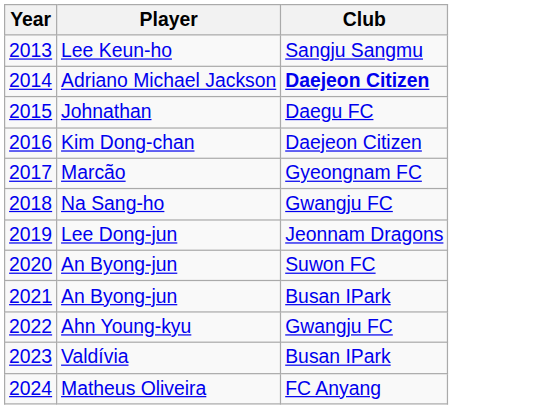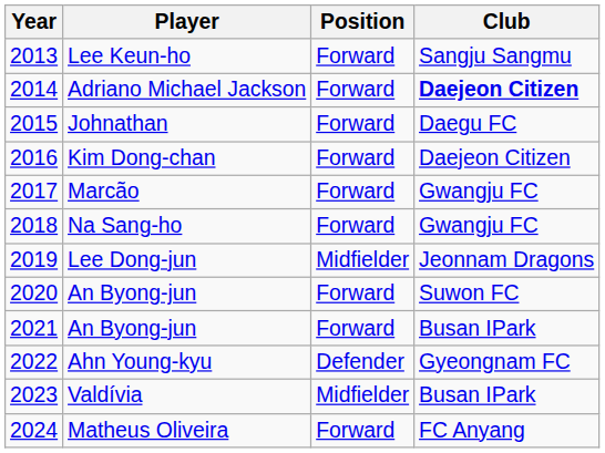 <table class="wikitable">
 <tr>
 <th>Year</th>
 <th>Player</th>
+<th>Position</th>
 <th>Club</th>
 </tr>
 <tr>
 <td><a href='#'>2013</a></td>
 <td> <a href='#'>Lee Keun-ho</a></td>
+<td><a href='#'>Forward</a></td>
 <td><a href='#'>Sangju Sangmu</a></td>
 </tr>
 <tr>
 <td><a href='#'>2014</a></td>
 <td> <a href='#'>Adriano Michael Jackson</a></td>
+<td><a href='#'>Forward</a></td>
 <td><strong><a href='#'>Daejeon Citizen</a></strong></td>
 </tr>
 <tr>
 <td><a href='#'>2015</a></td>
 <td> <a href='#'>Johnathan</a></td>
+<td><a href='#'>Forward</a></td>
 <td><a href='#'>Daegu FC</a></td>
 </tr>
 <tr>
 <td><a href='#'>2016</a></td>
 <td> <a href='#'>Kim Dong-chan</a></td>
+<td><a href='#'>Forward</a></td>
 <td><a href='#'>Daejeon Citizen</a></td>
 </tr>
 <tr>
 <td><a href='#'>2017</a></td>
 <td> <a href='#'>Marcão</a></td>
-<td><a href='#'>Gyeongnam FC</a></td>
+<td><a href='#'>Forward</a></td>
+<td><a href='#'>Gwangju FC</a></td>
 </tr>
 <tr>
 <td><a href='#'>2018</a></td>
 <td> <a href='#'>Na Sang-ho</a></td>
+<td><a href='#'>Forward</a></td>
 <td><a href='#'>Gwangju FC</a></td>
 </tr>
 <tr>
 <td><a href='#'>2019</a></td>
 <td> <a href='#'>Lee Dong-jun</a></td>
+<td><a href='#'>Midfielder</a></td>
 <td><a href='#'>Jeonnam Dragons</a></td>
 </tr>
 <tr>
 <td><a href='#'>2020</a></td>
 <td> <a href='#'>An Byong-jun</a></td>
+<td><a href='#'>Forward</a></td>
 <td><a href='#'>Suwon FC</a></td>
 </tr>
 <tr>
 <td><a href='#'>2021</a></td>
 <td> <a href='#'>An Byong-jun</a></td>
+<td><a href='#'>Forward</a></td>
 <td><a href='#'>Busan IPark</a></td>
 </tr>
 <tr>
 <td><a href='#'>2022</a></td>
 <td> <a href='#'>Ahn Young-kyu</a></td>
-<td><a href='#'>Gwangju FC</a></td>
+<td><a href='#'>Defender</a></td>
+<td><a href='#'>Gyeongnam FC</a></td>
 </tr>
 <tr>
 <td><a href='#'>2023</a></td>
 <td> <a href='#'>Valdívia</a></td>
+<td><a href='#'>Midfielder</a></td>
 <td><a href='#'>Busan IPark</a></td>
 </tr>
 <tr>
 <td><a href='#'>2024</a></td>
 <td> <a href='#'>Matheus Oliveira</a></td>
+<td><a href='#'>Forward</a></td>
 <td><a href='#'>FC Anyang</a></td>
 </tr>
 </table>
